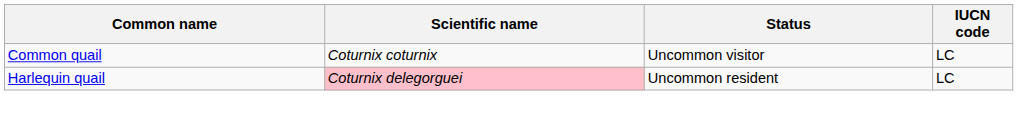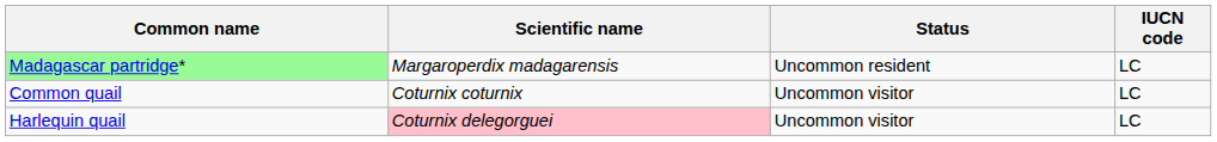 <table width=70% class="wikitable sortable">
 <tr>
 <th width=20%>Common name</th>
 <th width=20%>Scientific name</th>
 <th width=18%>Status</th>
 <th width=5%>IUCN code</th>
+</tr>
+<tr>
+<td style="background:palegreen; color:black"><a href='#'>Madagascar partridge</a>*</td>
+<td><em>Margaroperdix madagarensis</em></td>
+<td>Uncommon resident</td>
+<td>LC</td>
 </tr>
 <tr>
 <td><a href='#'>Common quail</a></td>
 <td><em>Coturnix coturnix</em></td>
 <td>Uncommon visitor</td>
 <td>LC</td>
 </tr>
 <tr>
 <td><a href='#'>Harlequin quail</a></td>
 <td style="background: pink;"><em>Coturnix delegorguei</em></td>
-<td>Uncommon resident</td>
+<td>Uncommon visitor</td>
 <td>LC</td>
 </tr>
 </table>
